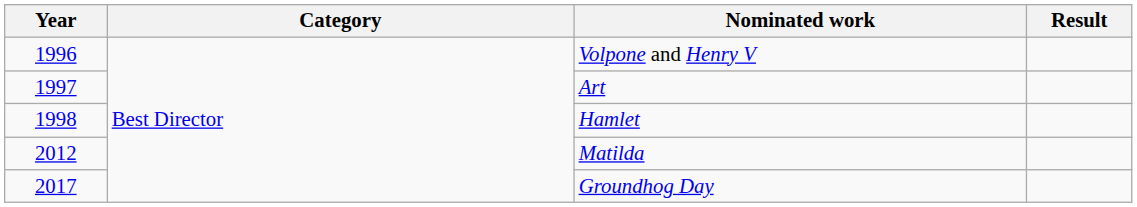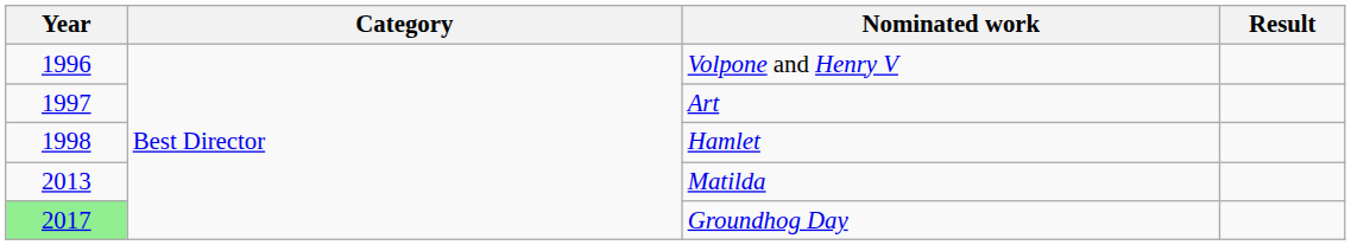 <table class=wikitable>
 <tr>
 <th scope="col" style="width:5em;">Year</th>
 <th scope="col" style="width:26em;">Category</th>
 <th scope="col" style="width:25em;">Nominated work</th>
 <th scope="col" style="width:5em;">Result</th>
 </tr>
 <tr>
 <td style="text-align:center;"><a href='#'>1996</a></td>
 <td rowspan="5"><a href='#'>Best Director</a></td>
 <td><em><a href='#'>Volpone</a></em> and <em><a href='#'>Henry V</a></em></td>
 <td></td>
 </tr>
 <tr>
 <td style="text-align:center;"><a href='#'>1997</a></td>
 <td><em><a href='#'>Art</a></em></td>
 <td></td>
 </tr>
 <tr>
 <td style="text-align:center;"><a href='#'>1998</a></td>
 <td><em><a href='#'>Hamlet</a></em></td>
 <td></td>
 </tr>
 <tr>
-<td style="text-align:center;"><a href='#'>2012</a></td>
+<td style="text-align:center;"><a href='#'>2013</a></td>
 <td><em><a href='#'>Matilda</a></em></td>
 <td></td>
 </tr>
 <tr>
-<td style="text-align:center;"><a href='#'>2017</a></td>
+<td style="background: lightgreen; text-align:center;"><a href='#'>2017</a></td>
 <td><em><a href='#'>Groundhog Day</a></em></td>
 <td></td>
 </tr>
 </table>
